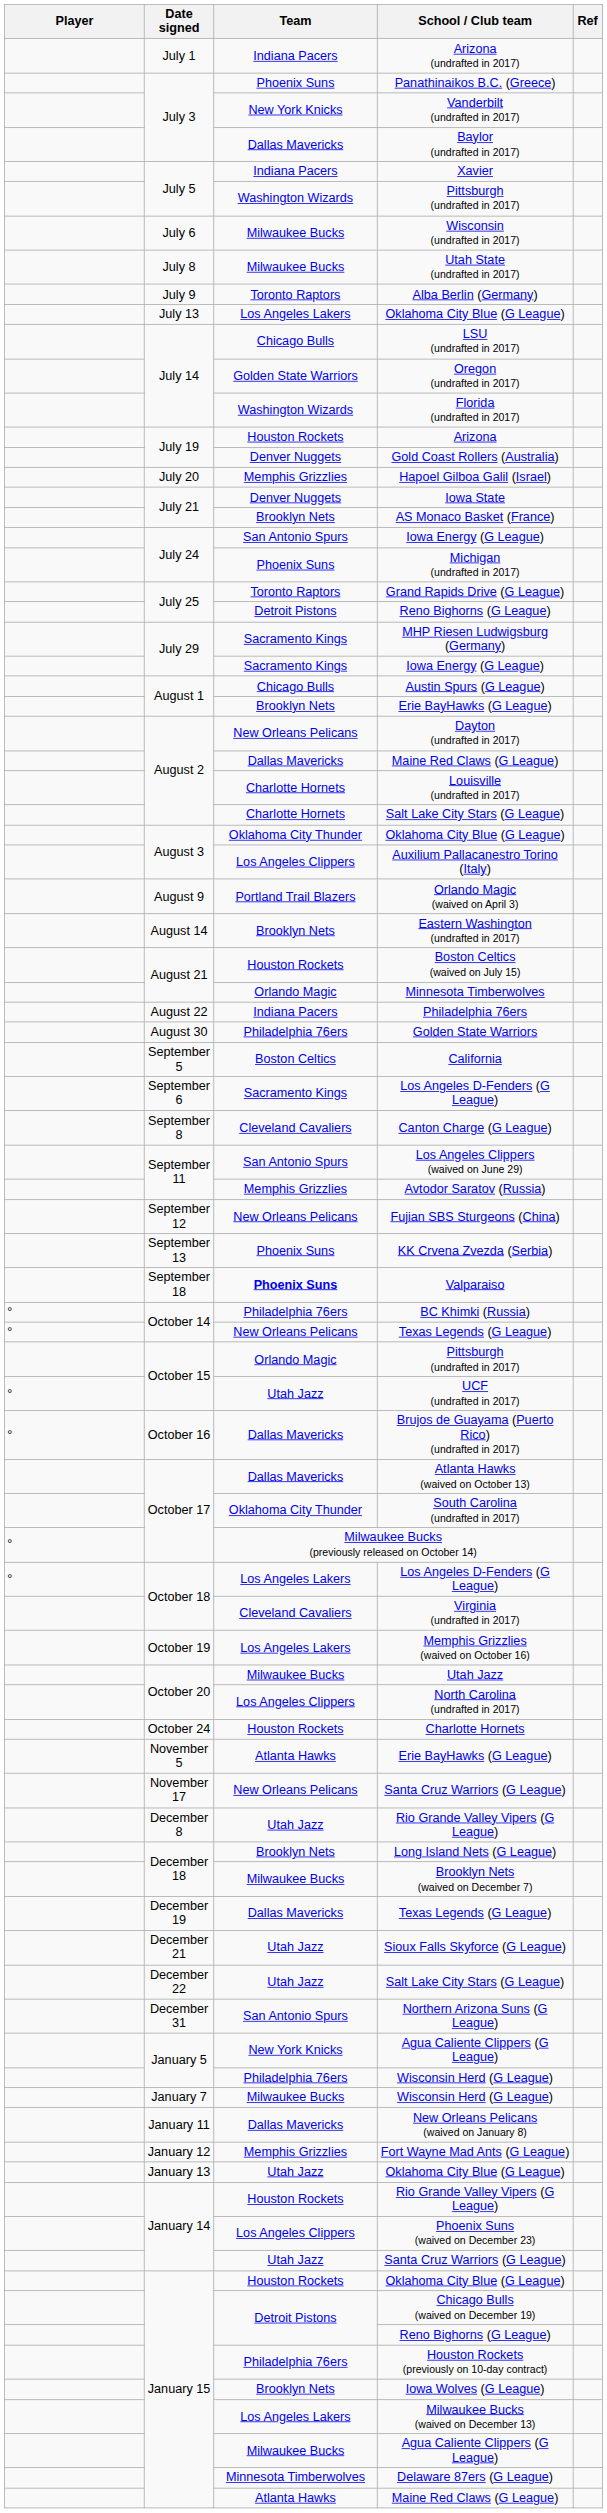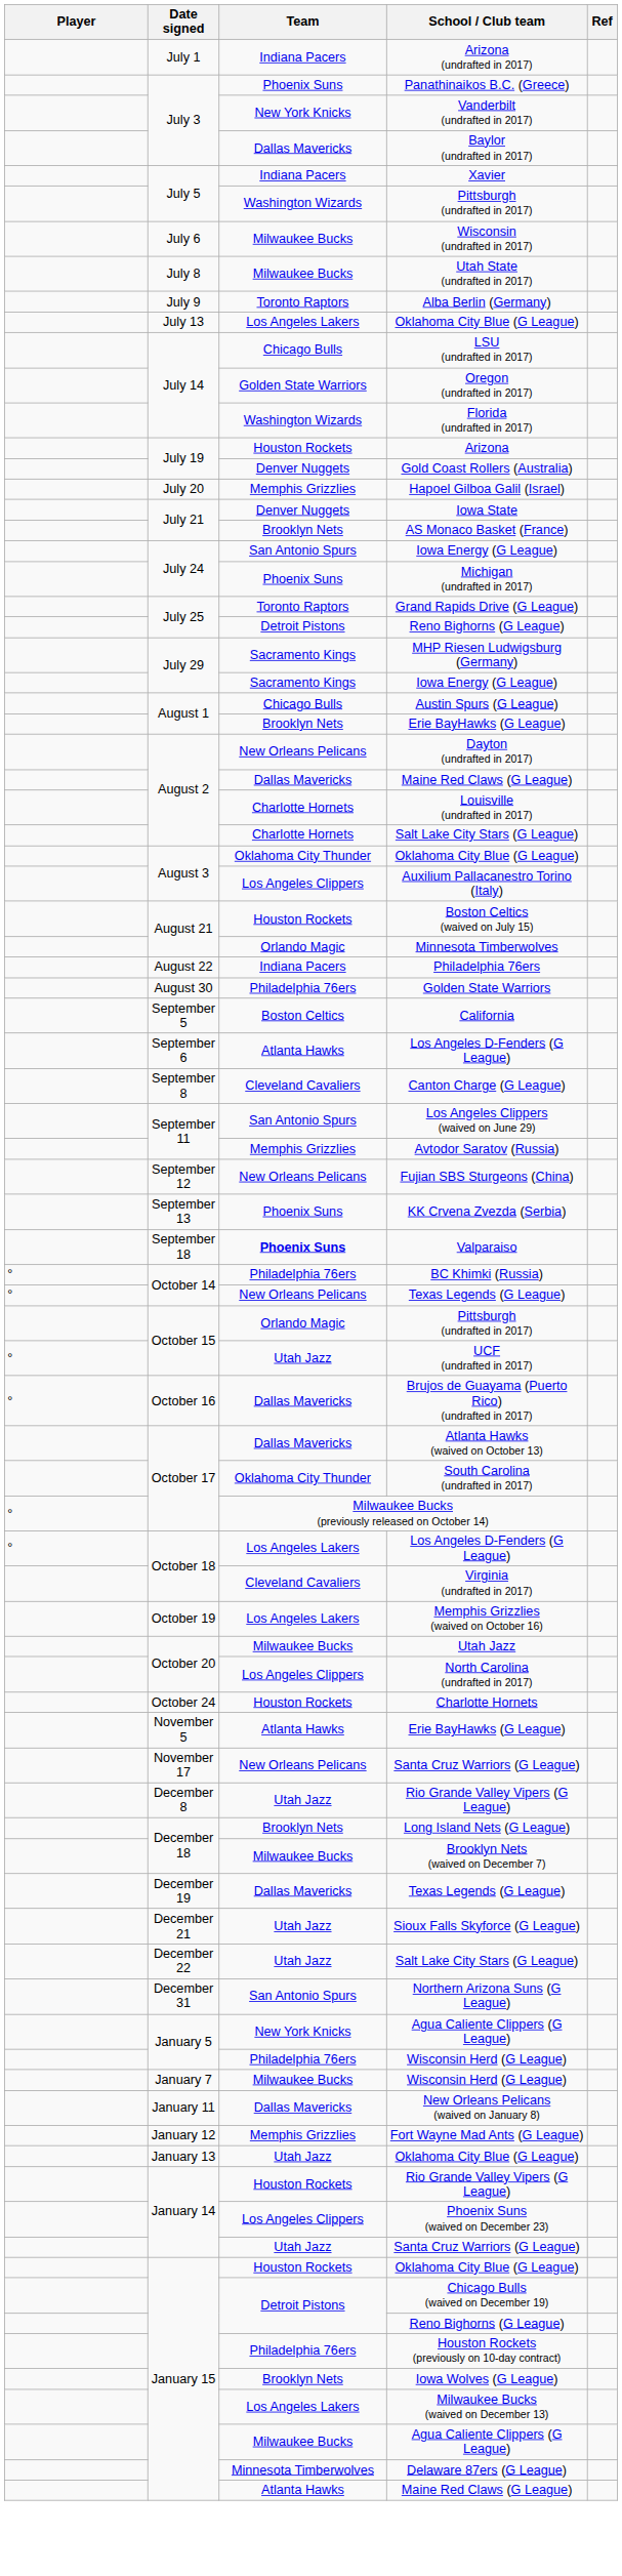 <table class="wikitable sortable" style="text-align:left">
 <tr>
 <th style="width:170px">Player</th>
 <th style="width:80px">Date signed</th>
 <th style="width:200px">Team</th>
 <th style="width:240px">School / Club team</th>
 <th class="unsortable" style="width:30px">Ref</th>
 </tr>
 <tr>
 <td align="left"></td>
 <td align="center">July 1</td>
 <td align="center"><a href='#'>Indiana Pacers</a></td>
 <td align="center"><a href='#'>Arizona</a><br><small>(undrafted in 2017)</small></td>
 <td align="center"></td>
 </tr>
 <tr>
 <td align="left"></td>
 <td rowspan=3 align="center">July 3</td>
 <td align="center"><a href='#'>Phoenix Suns</a></td>
 <td align="center"><a href='#'>Panathinaikos B.C.</a> (<a href='#'>Greece</a>)</td>
 <td align="center"></td>
 </tr>
 <tr>
 <td align="left"></td>
 <td align="center"><a href='#'>New York Knicks</a></td>
 <td align="center"><a href='#'>Vanderbilt</a><br><small>(undrafted in 2017)</small></td>
 <td align=center></td>
 </tr>
 <tr>
 <td align="left"></td>
 <td align="center"><a href='#'>Dallas Mavericks</a></td>
 <td align="center"><a href='#'>Baylor</a><br><small>(undrafted in 2017)</small></td>
 <td align=center></td>
 </tr>
 <tr>
 <td align="left"></td>
 <td rowspan=2 align="center">July 5</td>
 <td align="center"><a href='#'>Indiana Pacers</a></td>
 <td align="center"><a href='#'>Xavier</a></td>
 <td align=center></td>
 </tr>
 <tr>
 <td align="left"></td>
 <td align="center"><a href='#'>Washington Wizards</a></td>
 <td align="center"><a href='#'>Pittsburgh</a><br><small>(undrafted in 2017)</small></td>
 <td align="center"></td>
 </tr>
 <tr>
 <td align="left"></td>
 <td align="center">July 6</td>
 <td align="center"><a href='#'>Milwaukee Bucks</a></td>
 <td align="center"><a href='#'>Wisconsin</a><br><small>(undrafted in 2017)</small></td>
 <td align="center"></td>
 </tr>
 <tr>
 <td align="left"></td>
 <td align="center">July 8</td>
 <td align="center"><a href='#'>Milwaukee Bucks</a></td>
 <td align="center"><a href='#'>Utah State</a><br><small>(undrafted in 2017)</small></td>
 <td align="center"></td>
 </tr>
 <tr>
 <td align="left"></td>
 <td align="center">July 9</td>
 <td align="center"><a href='#'>Toronto Raptors</a></td>
 <td align="center"><a href='#'>Alba Berlin</a> (<a href='#'>Germany</a>)</td>
 <td align="center"></td>
 </tr>
 <tr>
 <td align="left"></td>
 <td align="center">July 13</td>
 <td align="center"><a href='#'>Los Angeles Lakers</a></td>
 <td align="center"><a href='#'>Oklahoma City Blue</a> (<a href='#'>G League</a>)</td>
 <td align="center"></td>
 </tr>
 <tr>
 <td align="left"></td>
 <td rowspan=3 align="center">July 14</td>
 <td align="center"><a href='#'>Chicago Bulls</a></td>
 <td align="center"><a href='#'>LSU</a><br><small>(undrafted in 2017)</small></td>
 <td align="center"></td>
 </tr>
 <tr>
 <td align="left"></td>
 <td align="center"><a href='#'>Golden State Warriors</a></td>
 <td align="center"><a href='#'>Oregon</a><br><small>(undrafted in 2017)</small></td>
 <td align="center"></td>
 </tr>
 <tr>
 <td align="left"></td>
 <td align="center"><a href='#'>Washington Wizards</a></td>
 <td align="center"><a href='#'>Florida</a><br><small>(undrafted in 2017)</small></td>
 <td align="center"></td>
 </tr>
 <tr>
 <td align="left"></td>
 <td rowspan=2 align="center">July 19</td>
 <td align="center"><a href='#'>Houston Rockets</a></td>
 <td align="center"><a href='#'>Arizona</a></td>
 <td align="center"></td>
 </tr>
 <tr>
 <td align="left"></td>
 <td align="center"><a href='#'>Denver Nuggets</a></td>
 <td align="center"><a href='#'>Gold Coast Rollers</a> (<a href='#'>Australia</a>)</td>
 <td align="center"></td>
 </tr>
 <tr>
 <td align="left"></td>
 <td align="center">July 20</td>
 <td align="center"><a href='#'>Memphis Grizzlies</a></td>
 <td align="center"><a href='#'>Hapoel Gilboa Galil</a> (<a href='#'>Israel</a>)</td>
 <td align="center"></td>
 </tr>
 <tr>
 <td align="left"></td>
 <td rowspan=2 align="center">July 21</td>
 <td align="center"><a href='#'>Denver Nuggets</a></td>
 <td align="center"><a href='#'>Iowa State</a></td>
 <td align="center"></td>
 </tr>
 <tr>
 <td align="left"></td>
 <td align="center"><a href='#'>Brooklyn Nets</a></td>
 <td align="center"><a href='#'>AS Monaco Basket</a> (<a href='#'>France</a>)</td>
 <td align="center"></td>
 </tr>
 <tr>
 <td align="left"></td>
 <td rowspan=2 align="center">July 24</td>
 <td align="center"><a href='#'>San Antonio Spurs</a></td>
 <td align="center"><a href='#'>Iowa Energy</a> (<a href='#'>G League</a>)</td>
 <td align="center"></td>
 </tr>
 <tr>
 <td align="left"></td>
 <td align="center"><a href='#'>Phoenix Suns</a></td>
 <td align="center"><a href='#'>Michigan</a><br><small>(undrafted in 2017)</small></td>
 <td align="center"></td>
 </tr>
 <tr>
 <td align="left"></td>
 <td rowspan=2 align="center">July 25</td>
 <td align="center"><a href='#'>Toronto Raptors</a></td>
 <td align="center"><a href='#'>Grand Rapids Drive</a> (<a href='#'>G League</a>)</td>
 <td align="center"></td>
 </tr>
 <tr>
 <td align="left"></td>
 <td align="center"><a href='#'>Detroit Pistons</a></td>
 <td align="center"><a href='#'>Reno Bighorns</a> (<a href='#'>G League</a>)</td>
 <td align="center"></td>
 </tr>
 <tr>
 <td align="left"></td>
 <td rowspan=2 align="center">July 29</td>
 <td align="center"><a href='#'>Sacramento Kings</a></td>
 <td align="center"><a href='#'>MHP Riesen Ludwigsburg</a> (<a href='#'>Germany</a>)</td>
 <td align="center"></td>
 </tr>
 <tr>
 <td align="left"></td>
 <td align="center"><a href='#'>Sacramento Kings</a></td>
 <td align="center"><a href='#'>Iowa Energy</a> (<a href='#'>G League</a>)</td>
 <td align="center"></td>
 </tr>
 <tr>
 <td align="left"></td>
 <td rowspan=2 align="center">August 1</td>
 <td align="center"><a href='#'>Chicago Bulls</a></td>
 <td align="center"><a href='#'>Austin Spurs</a> (<a href='#'>G League</a>)</td>
 <td align="center"></td>
 </tr>
 <tr>
 <td align="left"></td>
 <td align="center"><a href='#'>Brooklyn Nets</a></td>
 <td align="center"><a href='#'>Erie BayHawks</a> (<a href='#'>G League</a>)</td>
 <td align="center"></td>
 </tr>
 <tr>
 <td align="left"></td>
 <td rowspan=4 align="center">August 2</td>
 <td align="center"><a href='#'>New Orleans Pelicans</a></td>
 <td align="center"><a href='#'>Dayton</a><br><small>(undrafted in 2017)</small></td>
 <td align="center"></td>
 </tr>
 <tr>
 <td align="left"></td>
 <td align="center"><a href='#'>Dallas Mavericks</a></td>
 <td align="center"><a href='#'>Maine Red Claws</a> (<a href='#'>G League</a>)</td>
 <td align="center"></td>
 </tr>
 <tr>
 <td align="left"></td>
 <td align="center"><a href='#'>Charlotte Hornets</a></td>
 <td align="center"><a href='#'>Louisville</a><br><small>(undrafted in 2017)</small></td>
 <td align="center"></td>
 </tr>
 <tr>
 <td align="left"></td>
 <td align="center"><a href='#'>Charlotte Hornets</a></td>
 <td align="center"><a href='#'>Salt Lake City Stars</a> (<a href='#'>G League</a>)</td>
 <td align="center"></td>
 </tr>
 <tr>
 <td align="left"></td>
 <td rowspan=2 align="center">August 3</td>
 <td align="center"><a href='#'>Oklahoma City Thunder</a></td>
 <td align="center"><a href='#'>Oklahoma City Blue</a> (<a href='#'>G League</a>)</td>
 <td align="center"></td>
 </tr>
 <tr>
 <td align="left"></td>
 <td align="center"><a href='#'>Los Angeles Clippers</a></td>
 <td align="center"><a href='#'>Auxilium Pallacanestro Torino</a> (<a href='#'>Italy</a>)</td>
 <td align="center"></td>
 </tr>
 <tr>
 <td align="left"></td>
-<td align="center">August 9</td>
-<td align="center"><a href='#'>Portland Trail Blazers</a></td>
-<td align="center"><a href='#'>Orlando Magic</a><br><small>(waived on April 3)</small></td>
-<td align="center"></td>
-</tr>
-<tr>
-<td align="left"></td>
-<td align="center">August 14</td>
-<td align="center"><a href='#'>Brooklyn Nets</a></td>
-<td align="center"><a href='#'>Eastern Washington</a><br><small>(undrafted in 2017)</small></td>
-<td align="center"></td>
-</tr>
-<tr>
-<td align="left"></td>
 <td rowspan=2 align="center">August 21</td>
 <td align="center"><a href='#'>Houston Rockets</a></td>
 <td align="center"><a href='#'>Boston Celtics</a><br><small>(waived on July 15)</small></td>
 <td align="center"></td>
 </tr>
 <tr>
 <td align="left"></td>
 <td align="center"><a href='#'>Orlando Magic</a></td>
 <td align="center"><a href='#'>Minnesota Timberwolves</a></td>
 <td align="center"></td>
 </tr>
 <tr>
 <td align="left"></td>
 <td align="center">August 22</td>
 <td align="center"><a href='#'>Indiana Pacers</a></td>
 <td align="center"><a href='#'>Philadelphia 76ers</a></td>
 <td align="center"></td>
 </tr>
 <tr>
 <td align="left"></td>
 <td align="center">August 30</td>
 <td align="center"><a href='#'>Philadelphia 76ers</a></td>
 <td align="center"><a href='#'>Golden State Warriors</a></td>
 <td align="center"></td>
 </tr>
 <tr>
 <td align="left"></td>
 <td align="center">September 5</td>
 <td align="center"><a href='#'>Boston Celtics</a></td>
 <td align="center"><a href='#'>California</a></td>
 <td align="center"></td>
 </tr>
 <tr>
 <td align="left"></td>
 <td align="center">September 6</td>
-<td align="center"><a href='#'>Sacramento Kings</a></td>
+<td align="center"><a href='#'>Atlanta Hawks</a></td>
 <td align="center"><a href='#'>Los Angeles D-Fenders</a> (<a href='#'>G League</a>)</td>
 <td align="center"></td>
 </tr>
 <tr>
 <td align="left"></td>
 <td align="center">September 8</td>
 <td align="center"><a href='#'>Cleveland Cavaliers</a></td>
 <td align="center"><a href='#'>Canton Charge</a> (<a href='#'>G League</a>)</td>
 <td align="center"></td>
 </tr>
 <tr>
 <td align="left"></td>
 <td rowspan=2 align="center">September 11</td>
 <td align="center"><a href='#'>San Antonio Spurs</a></td>
 <td align="center"><a href='#'>Los Angeles Clippers</a><br><small>(waived on June 29)</small></td>
 <td align="center"></td>
 </tr>
 <tr>
 <td align="left"></td>
 <td align="center"><a href='#'>Memphis Grizzlies</a></td>
 <td align="center"><a href='#'>Avtodor Saratov</a> (<a href='#'>Russia</a>)</td>
 <td align="center"></td>
 </tr>
 <tr>
 <td align="left"></td>
 <td align="center">September 12</td>
 <td align="center"><a href='#'>New Orleans Pelicans</a></td>
 <td align="center"><a href='#'>Fujian SBS Sturgeons</a> (<a href='#'>China</a>)</td>
 <td align="center"></td>
 </tr>
 <tr>
 <td align="left"></td>
 <td align="center">September 13</td>
 <td align="center"><a href='#'>Phoenix Suns</a></td>
 <td align="center"><a href='#'>KK Crvena Zvezda</a> (<a href='#'>Serbia</a>)</td>
 <td align="center"></td>
 </tr>
 <tr>
 <td align="left"></td>
 <td align="center">September 18</td>
 <td align="center"><strong><a href='#'>Phoenix Suns</a></strong></td>
 <td align="center"><a href='#'>Valparaiso</a></td>
 <td align="center"></td>
 </tr>
 <tr>
 <td align="left">°</td>
 <td rowspan=2 align="center">October 14</td>
 <td align="center"><a href='#'>Philadelphia 76ers</a></td>
 <td align="center"><a href='#'>BC Khimki</a> (<a href='#'>Russia</a>)</td>
 <td align="center"></td>
 </tr>
 <tr>
 <td align="left">°</td>
 <td align="center"><a href='#'>New Orleans Pelicans</a></td>
 <td align="center"><a href='#'>Texas Legends</a> (<a href='#'>G League</a>)</td>
 <td align="center"></td>
 </tr>
 <tr>
 <td align="left"></td>
 <td rowspan=2 align="center">October 15</td>
 <td align="center"><a href='#'>Orlando Magic</a></td>
 <td align="center"><a href='#'>Pittsburgh</a><br><small>(undrafted in 2017)</small></td>
 <td align="center"></td>
 </tr>
 <tr>
 <td align="left">°</td>
 <td align="center"><a href='#'>Utah Jazz</a></td>
 <td align="center"><a href='#'>UCF</a><br><small>(undrafted in 2017)</small></td>
 <td align="center"></td>
 </tr>
 <tr>
 <td align="left">°</td>
 <td align="center">October 16</td>
 <td align="center"><a href='#'>Dallas Mavericks</a></td>
 <td align="center"><a href='#'>Brujos de Guayama</a> (<a href='#'>Puerto Rico</a>)<br><small>(undrafted in 2017)</small></td>
 <td align="center"></td>
 </tr>
 <tr>
 <td align="left"></td>
 <td rowspan=3 align="center">October 17</td>
 <td align="center"><a href='#'>Dallas Mavericks</a></td>
 <td align="center"><a href='#'>Atlanta Hawks</a><br><small>(waived on October 13)</small></td>
 <td align="center"></td>
 </tr>
 <tr>
 <td align="left"></td>
 <td align="center"><a href='#'>Oklahoma City Thunder</a></td>
 <td align="center"><a href='#'>South Carolina</a><br><small>(undrafted in 2017)</small></td>
 <td align="center"></td>
 </tr>
 <tr>
 <td align="left">°</td>
 <td colspan="2" align="center"><a href='#'>Milwaukee Bucks</a><br><small>(previously released on October 14)</small></td>
 <td align="center"></td>
 </tr>
 <tr>
 <td align="left">°</td>
 <td rowspan ="2" align="center">October 18</td>
 <td align="center"><a href='#'>Los Angeles Lakers</a></td>
 <td align="center"><a href='#'>Los Angeles D-Fenders</a> (<a href='#'>G League</a>)</td>
 <td align="center"></td>
 </tr>
 <tr>
 <td align="left"></td>
 <td align="center"><a href='#'>Cleveland Cavaliers</a></td>
 <td align="center"><a href='#'>Virginia</a><br><small>(undrafted in 2017)</small></td>
 <td align="center"></td>
 </tr>
 <tr>
 <td align="left"></td>
 <td align="center">October 19</td>
 <td align="center"><a href='#'>Los Angeles Lakers</a></td>
 <td align="center"><a href='#'>Memphis Grizzlies</a><br><small>(waived on October 16)</small></td>
 <td align="center"></td>
 </tr>
 <tr>
 <td align="left"></td>
 <td rowspan ="2" align="center">October 20</td>
 <td align="center"><a href='#'>Milwaukee Bucks</a></td>
 <td align="center"><a href='#'>Utah Jazz</a></td>
 <td align="center"></td>
 </tr>
 <tr>
 <td align="left"></td>
 <td align="center"><a href='#'>Los Angeles Clippers</a></td>
 <td align="center"><a href='#'>North Carolina</a><br><small>(undrafted in 2017)</small></td>
 <td align="center"></td>
 </tr>
 <tr>
 <td align="left"></td>
 <td align="center">October 24</td>
 <td align="center"><a href='#'>Houston Rockets</a></td>
 <td align="center"><a href='#'>Charlotte Hornets</a></td>
 <td align="center"></td>
 </tr>
 <tr>
 <td align="left"></td>
 <td align="center">November 5</td>
 <td align="center"><a href='#'>Atlanta Hawks</a></td>
 <td align="center"><a href='#'>Erie BayHawks</a> (<a href='#'>G League</a>)</td>
 <td align="center"></td>
 </tr>
 <tr>
 <td align="left"></td>
 <td align="center">November 17</td>
 <td align="center"><a href='#'>New Orleans Pelicans</a></td>
 <td align="center"><a href='#'>Santa Cruz Warriors</a> (<a href='#'>G League</a>)</td>
 <td align="center"></td>
 </tr>
 <tr>
 <td align="left"></td>
 <td align="center">December 8</td>
 <td align="center"><a href='#'>Utah Jazz</a></td>
 <td align="center"><a href='#'>Rio Grande Valley Vipers</a> (<a href='#'>G League</a>)</td>
 <td align="center"></td>
 </tr>
 <tr>
 <td align="left"></td>
 <td rowspan=2 align="center">December 18</td>
 <td align="center"><a href='#'>Brooklyn Nets</a></td>
 <td align="center"><a href='#'>Long Island Nets</a> (<a href='#'>G League</a>)</td>
 <td align="center"></td>
 </tr>
 <tr>
 <td align="left"></td>
 <td align="center"><a href='#'>Milwaukee Bucks</a></td>
 <td align="center"><a href='#'>Brooklyn Nets</a><br><small>(waived on December 7)</small></td>
 <td align="center"></td>
 </tr>
 <tr>
 <td align="left"></td>
 <td align="center">December 19</td>
 <td align="center"><a href='#'>Dallas Mavericks</a></td>
 <td align="center"><a href='#'>Texas Legends</a> (<a href='#'>G League</a>)</td>
 <td align="center"></td>
 </tr>
 <tr>
 <td align="left"></td>
 <td align="center">December 21</td>
 <td align="center"><a href='#'>Utah Jazz</a></td>
 <td align="center"><a href='#'>Sioux Falls Skyforce</a> (<a href='#'>G League</a>)</td>
 <td align="center"></td>
 </tr>
 <tr>
 <td align="left"></td>
 <td align="center">December 22</td>
 <td align="center"><a href='#'>Utah Jazz</a></td>
 <td align="center"><a href='#'>Salt Lake City Stars</a> (<a href='#'>G League</a>)</td>
 <td align="center"></td>
 </tr>
 <tr>
 <td align="left"></td>
 <td align="center">December 31</td>
 <td align="center"><a href='#'>San Antonio Spurs</a></td>
 <td align="center"><a href='#'>Northern Arizona Suns</a> (<a href='#'>G League</a>)</td>
 <td align="center"></td>
 </tr>
 <tr>
 <td align="left"></td>
 <td rowspan=2 align="center">January 5</td>
 <td align="center"><a href='#'>New York Knicks</a></td>
 <td align="center"><a href='#'>Agua Caliente Clippers</a> (<a href='#'>G League</a>)</td>
 <td align="center"></td>
 </tr>
 <tr>
 <td align="left"></td>
 <td align="center"><a href='#'>Philadelphia 76ers</a></td>
 <td align="center"><a href='#'>Wisconsin Herd</a> (<a href='#'>G League</a>)</td>
 <td align="center"></td>
 </tr>
 <tr>
 <td align="left"></td>
 <td align="center">January 7</td>
 <td align="center"><a href='#'>Milwaukee Bucks</a></td>
 <td align="center"><a href='#'>Wisconsin Herd</a> (<a href='#'>G League</a>)</td>
 <td align="center"></td>
 </tr>
 <tr>
 <td align="left"></td>
 <td align="center">January 11</td>
 <td align="center"><a href='#'>Dallas Mavericks</a></td>
 <td align="center"><a href='#'>New Orleans Pelicans</a><br><small>(waived on January 8)</small></td>
 <td align="center"></td>
 </tr>
 <tr>
 <td align="left"></td>
 <td align="center">January 12</td>
 <td align="center"><a href='#'>Memphis Grizzlies</a></td>
 <td align="center"><a href='#'>Fort Wayne Mad Ants</a> (<a href='#'>G League</a>)</td>
 <td align="center"></td>
 </tr>
 <tr>
 <td align="left"></td>
 <td align="center">January 13</td>
 <td align="center"><a href='#'>Utah Jazz</a></td>
 <td align="center"><a href='#'>Oklahoma City Blue</a> (<a href='#'>G League</a>)</td>
 <td align="center"></td>
 </tr>
 <tr>
 <td align="left"></td>
 <td rowspan=3 align="center">January 14</td>
 <td align="center"><a href='#'>Houston Rockets</a></td>
 <td align="center"><a href='#'>Rio Grande Valley Vipers</a> (<a href='#'>G League</a>)</td>
 <td align="center"></td>
 </tr>
 <tr>
 <td align="left"></td>
 <td align="center"><a href='#'>Los Angeles Clippers</a></td>
 <td align="center"><a href='#'>Phoenix Suns</a><br><small>(waived on December 23)</small></td>
 <td align="center"></td>
 </tr>
 <tr>
 <td align="left"></td>
 <td align="center"><a href='#'>Utah Jazz</a></td>
 <td align="center"><a href='#'>Santa Cruz Warriors</a> (<a href='#'>G League</a>)</td>
 <td align="center"></td>
 </tr>
 <tr>
 <td align="left"></td>
 <td rowspan=9 align="center">January 15</td>
 <td align="center"><a href='#'>Houston Rockets</a></td>
 <td align="center"><a href='#'>Oklahoma City Blue</a> (<a href='#'>G League</a>)</td>
 <td align="center"></td>
 </tr>
 <tr>
 <td align="left"></td>
 <td rowspan=2 align="center"><a href='#'>Detroit Pistons</a></td>
 <td align="center"><a href='#'>Chicago Bulls</a><br><small>(waived on December 19)</small></td>
 <td align="center"></td>
 </tr>
 <tr>
 <td align="left"></td>
 <td align="center"><a href='#'>Reno Bighorns</a> (<a href='#'>G League</a>)</td>
 <td align="center"></td>
 </tr>
 <tr>
 <td align="left"></td>
 <td align="center"><a href='#'>Philadelphia 76ers</a></td>
 <td align="center"><a href='#'>Houston Rockets</a><br><small>(previously on 10-day contract)</small></td>
 <td align="center"></td>
 </tr>
 <tr>
 <td align="left"></td>
 <td align="center"><a href='#'>Brooklyn Nets</a></td>
 <td align="center"><a href='#'>Iowa Wolves</a> (<a href='#'>G League</a>)</td>
 <td align="center"></td>
 </tr>
 <tr>
 <td align="left"></td>
 <td align="center"><a href='#'>Los Angeles Lakers</a></td>
 <td align="center"><a href='#'>Milwaukee Bucks</a><br><small>(waived on December 13)</small></td>
 <td align="center"></td>
 </tr>
 <tr>
 <td align="left"></td>
 <td align="center"><a href='#'>Milwaukee Bucks</a></td>
 <td align="center"><a href='#'>Agua Caliente Clippers</a> (<a href='#'>G League</a>)</td>
 <td align="center"></td>
 </tr>
 <tr>
 <td align="left"></td>
 <td align="center"><a href='#'>Minnesota Timberwolves</a></td>
 <td align="center"><a href='#'>Delaware 87ers</a> (<a href='#'>G League</a>)</td>
 <td align="center"></td>
 </tr>
 <tr>
 <td align="left"></td>
 <td align="center"><a href='#'>Atlanta Hawks</a></td>
 <td align="center"><a href='#'>Maine Red Claws</a> (<a href='#'>G League</a>)</td>
 <td align="center"></td>
 </tr>
 </table>
